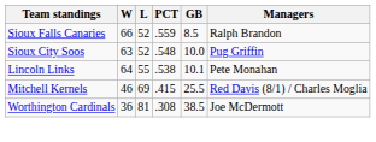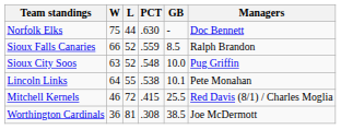 <table class="wikitable">
 <tr>
 <th>Team standings</th>
 <th>W</th>
 <th>L</th>
 <th>PCT</th>
 <th>GB</th>
 <th>Managers</th>
+</tr>
+<tr>
+<td><a href='#'>Norfolk Elks</a></td>
+<td>75</td>
+<td>44</td>
+<td>.630</td>
+<td>-</td>
+<td><a href='#'>Doc Bennett</a></td>
 </tr>
 <tr>
 <td><a href='#'>Sioux Falls Canaries</a></td>
 <td>66</td>
 <td>52</td>
 <td>.559</td>
 <td>8.5</td>
 <td>Ralph Brandon</td>
 </tr>
 <tr>
 <td><a href='#'>Sioux City Soos</a></td>
 <td>63</td>
 <td>52</td>
 <td>.548</td>
 <td>10.0</td>
 <td><a href='#'>Pug Griffin</a></td>
 </tr>
 <tr>
 <td><a href='#'>Lincoln Links</a></td>
 <td>64</td>
 <td>55</td>
 <td>.538</td>
 <td>10.1</td>
 <td>Pete Monahan</td>
 </tr>
 <tr>
 <td><a href='#'>Mitchell Kernels</a></td>
 <td>46</td>
-<td>69</td>
+<td>72</td>
 <td>.415</td>
 <td>25.5</td>
 <td><a href='#'>Red Davis</a> (8/1) / Charles Moglia</td>
 </tr>
 <tr>
 <td><a href='#'>Worthington Cardinals</a></td>
 <td>36</td>
 <td>81</td>
 <td>.308</td>
 <td>38.5</td>
 <td>Joe McDermott</td>
 </tr>
 </table>
